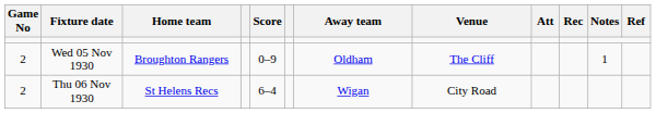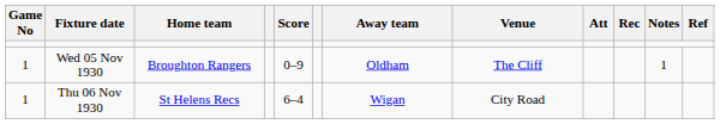 <table class="wikitable" style="text-align:center;">
 <tr>
 <th width=20 abbr="No">Game No</th>
 <th width=100 abbr="Date">Fixture date</th>
 <th width=150 abbr="Home team">Home team</th>
 <th width=5 abbr="space"></th>
 <th width=20 abbr="Score">Score</th>
 <th width=5 abbr="space"></th>
 <th width=150 abbr="Away team">Away team</th>
 <th width=150 abbr="Venue">Venue</th>
 <th width=30 abbr="Att">Att</th>
 <th width=30 abbr="Rec">Rec</th>
 <th width=20 abbr="Notes">Notes</th>
 <th width=30 abbr="Ref">Ref</th>
 </tr>
 <tr>
 <td></td>
 <td></td>
 <td></td>
 <td></td>
 <td></td>
 <td></td>
 <td></td>
 <td></td>
 <td></td>
 <td></td>
 </tr>
 <tr>
-<td>2</td>
+<td>1</td>
 <td>Wed 05 Nov 1930</td>
 <td><a href='#'>Broughton Rangers</a></td>
 <td></td>
 <td>0–9</td>
 <td></td>
 <td><a href='#'>Oldham</a></td>
 <td><a href='#'>The Cliff</a></td>
 <td></td>
 <td></td>
 <td>1</td>
 <td></td>
 </tr>
 <tr>
-<td>2</td>
+<td>1</td>
 <td>Thu 06 Nov 1930</td>
 <td><a href='#'>St Helens Recs</a></td>
 <td></td>
 <td>6–4</td>
 <td></td>
 <td><a href='#'>Wigan</a></td>
 <td>City Road</td>
 <td></td>
 <td></td>
 <td></td>
 <td></td>
 </tr>
 </table>
